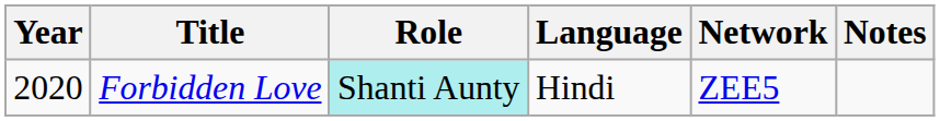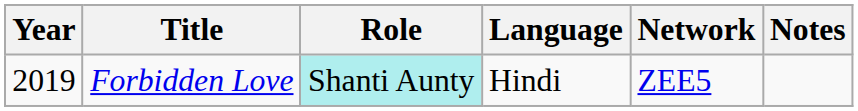 <table class="wikitable">
 <tr>
 <th>Year</th>
 <th>Title</th>
 <th>Role</th>
 <th>Language</th>
 <th>Network</th>
 <th>Notes</th>
 </tr>
 <tr>
-<td>2020</td>
+<td>2019</td>
 <td><em><a href='#'>Forbidden Love</a></em></td>
 <td style="background: paleturquoise;">Shanti Aunty</td>
 <td>Hindi</td>
 <td><a href='#'>ZEE5</a></td>
 <td></td>
 </tr>
 </table>
